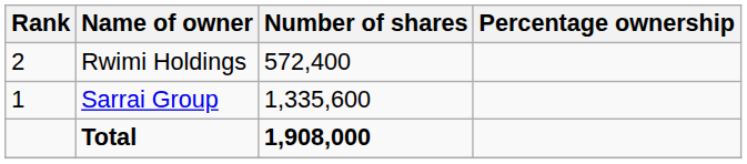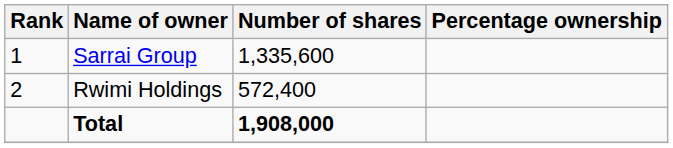 <table class="wikitable sortable" style="margin: 0.5em auto">
 <tr>
 <th>Rank</th>
 <th>Name of owner</th>
 <th>Number of shares</th>
 <th>Percentage ownership</th>
 </tr>
 <tr>
+<td>1</td>
+<td><a href='#'>Sarrai Group</a></td>
+<td>1,335,600</td>
+<td></td>
+</tr>
+<tr>
 <td>2</td>
 <td>Rwimi Holdings</td>
 <td>572,400</td>
-<td></td>
-</tr>
-<tr>
-<td>1</td>
-<td><a href='#'>Sarrai Group</a></td>
-<td>1,335,600</td>
 <td></td>
 </tr>
 <tr>
 <td></td>
 <td><strong>Total</strong></td>
 <td><strong>1,908,000</strong></td>
 <td></td>
 </tr>
 <tr>
 </tr>
 </table>
